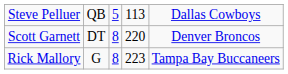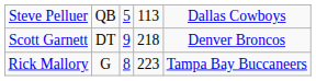 <table class=wikitable style="text-align:center">
 <tr>
 <td><a href='#'>Steve Pelluer</a></td>
 <td>QB</td>
 <td><a href='#'>5</a></td>
 <td>113</td>
 <td><a href='#'>Dallas Cowboys</a></td>
 </tr>
 <tr>
 <td><a href='#'>Scott Garnett</a></td>
 <td>DT</td>
-<td><a href='#'>8</a></td>
-<td>220</td>
+<td><a href='#'>9</a></td>
+<td>218</td>
 <td><a href='#'>Denver Broncos</a></td>
 </tr>
 <tr>
 <td><a href='#'>Rick Mallory</a></td>
 <td>G</td>
 <td><a href='#'>8</a></td>
 <td>223</td>
 <td><a href='#'>Tampa Bay Buccaneers</a></td>
 </tr>
 </table>
